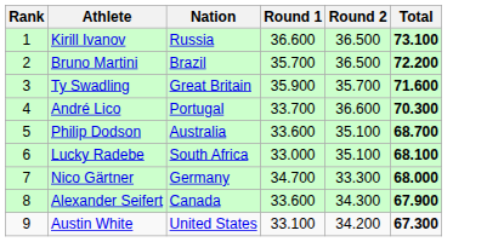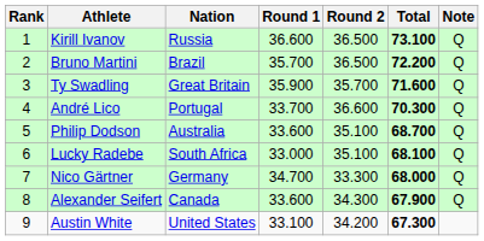 <table class="wikitable sortable" style="text-align:center">
 <tr>
 <th>Rank</th>
 <th>Athlete</th>
 <th>Nation</th>
 <th>Round 1</th>
 <th>Round 2</th>
 <th>Total</th>
+<th>Note</th>
 </tr>
 <tr bgcolor=ccffcc>
 <td>1</td>
 <td align=left><a href='#'>Kirill Ivanov</a></td>
 <td align=left> <a href='#'>Russia</a></td>
 <td>36.600</td>
 <td>36.500</td>
 <td><strong>73.100</strong></td>
+<td>Q</td>
 </tr>
 <tr bgcolor=ccffcc>
 <td>2</td>
 <td align=left><a href='#'>Bruno Martini</a></td>
 <td align=left> <a href='#'>Brazil</a></td>
 <td>35.700</td>
 <td>36.500</td>
 <td><strong>72.200</strong></td>
+<td>Q</td>
 </tr>
 <tr bgcolor=ccffcc>
 <td>3</td>
 <td align=left><a href='#'>Ty Swadling</a></td>
 <td align=left> <a href='#'>Great Britain</a></td>
 <td>35.900</td>
 <td>35.700</td>
 <td><strong>71.600</strong></td>
+<td>Q</td>
 </tr>
 <tr bgcolor=ccffcc>
 <td>4</td>
 <td align=left><a href='#'>André Lico</a></td>
 <td align=left> <a href='#'>Portugal</a></td>
 <td>33.700</td>
 <td>36.600</td>
 <td><strong>70.300</strong></td>
+<td>Q</td>
 </tr>
 <tr bgcolor=ccffcc>
 <td>5</td>
 <td align=left><a href='#'>Philip Dodson</a></td>
 <td align=left> <a href='#'>Australia</a></td>
 <td>33.600</td>
 <td>35.100</td>
 <td><strong>68.700</strong></td>
+<td>Q</td>
 </tr>
 <tr bgcolor=ccffcc>
 <td>6</td>
 <td align=left><a href='#'>Lucky Radebe</a></td>
 <td align=left> <a href='#'>South Africa</a></td>
 <td>33.000</td>
 <td>35.100</td>
 <td><strong>68.100</strong></td>
+<td>Q</td>
 </tr>
 <tr bgcolor=ccffcc>
 <td>7</td>
 <td align=left><a href='#'>Nico Gärtner</a></td>
 <td align=left> <a href='#'>Germany</a></td>
 <td>34.700</td>
 <td>33.300</td>
 <td><strong>68.000</strong></td>
+<td>Q</td>
 </tr>
 <tr bgcolor=ccffcc>
 <td>8</td>
 <td align=left><a href='#'>Alexander Seifert</a></td>
 <td align=left> <a href='#'>Canada</a></td>
 <td>33.600</td>
 <td>34.300</td>
 <td><strong>67.900</strong></td>
+<td>Q</td>
 </tr>
 <tr>
 <td>9</td>
 <td align=left><a href='#'>Austin White</a></td>
 <td align=left> <a href='#'>United States</a></td>
 <td>33.100</td>
 <td>34.200</td>
 <td><strong>67.300</strong></td>
+<td></td>
 </tr>
 </table>
